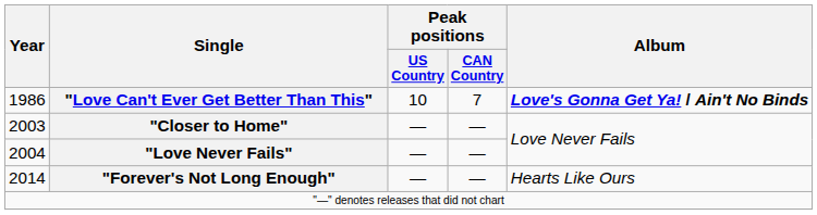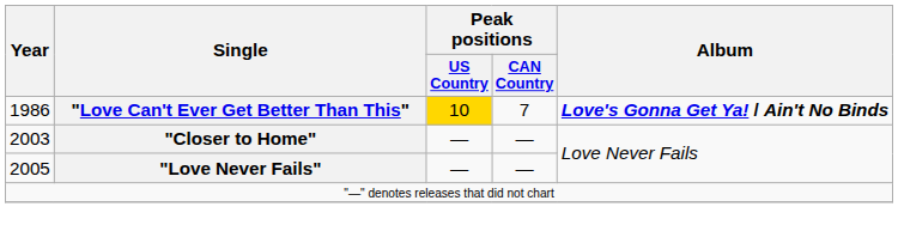 <table class="wikitable plainrowheaders" style="text-align:center;">
 <tr>
 <th rowspan="2">Year</th>
 <th rowspan="2" style="width:20em;">Single</th>
 <th colspan="2">Peak positions</th>
 <th rowspan="2">Album</th>
 </tr>
 <tr style="font-size:smaller;">
 <th width="45"><a href='#'>US Country</a></th>
 <th width="45"><a href='#'>CAN Country</a></th>
 </tr>
 <tr>
 <td>1986</td>
 <th scope="row">"<a href='#'>Love Can't Ever Get Better Than This</a>"<br></th>
-<td>10</td>
+<td style="background: gold;">10</td>
 <td>7</td>
 <td align="left"><strong><em><a href='#'>Love's Gonna Get Ya!</a></em> / <em>Ain't No Binds</em></strong></td>
 </tr>
 <tr>
 <td>2003</td>
 <th scope="row">"Closer to Home" <br></th>
 <td>—</td>
 <td>—</td>
 <td rowspan="2" align="left"><em>Love Never Fails</em></td>
 </tr>
 <tr>
-<td>2004</td>
+<td>2005</td>
 <th scope="row">"Love Never Fails" <br></th>
 <td>—</td>
 <td>—</td>
-</tr>
-<tr>
-<td>2014</td>
-<th scope="row">"Forever's Not Long Enough"<br></th>
-<td>—</td>
-<td>—</td>
-<td align="left"><em>Hearts Like Ours</em></td>
 </tr>
 <tr>
 <td colspan="5" style="font-size:8pt">"—" denotes releases that did not chart</td>
 </tr>
 <tr>
 </tr>
 </table>
